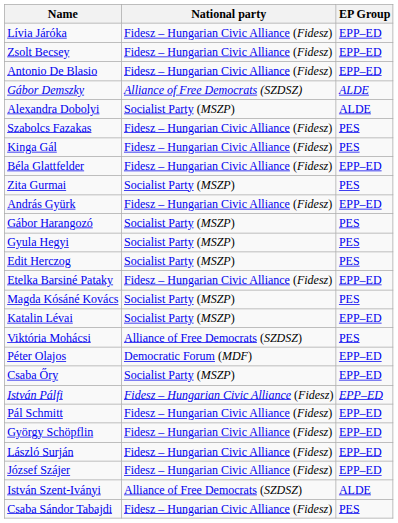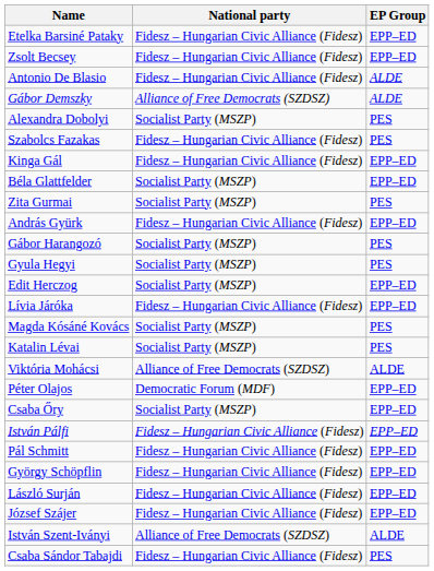 <table class="sortable wikitable">
 <tr>
 <th>Name</th>
 <th>National party</th>
 <th>EP Group</th>
 </tr>
 <tr>
-<td><a href='#'>Lívia Járóka</a></td>
+<td><a href='#'>Etelka Barsiné Pataky</a></td>
 <td> <a href='#'>Fidesz – Hungarian Civic Alliance</a> (<em>Fidesz</em>)</td>
 <td> <a href='#'>EPP–ED</a></td>
 </tr>
 <tr>
 <td><a href='#'>Zsolt Becsey</a></td>
 <td> <a href='#'>Fidesz – Hungarian Civic Alliance</a> (<em>Fidesz</em>)</td>
 <td> <a href='#'>EPP–ED</a></td>
 </tr>
 <tr>
 <td><a href='#'>Antonio De Blasio</a></td>
 <td> <a href='#'>Fidesz – Hungarian Civic Alliance</a> (<em>Fidesz</em>)</td>
-<td> <a href='#'>EPP–ED</a></td>
+<td><em><a href='#'>ALDE</a></em></td>
 </tr>
 <tr>
 <td><em><a href='#'>Gábor Demszky</a></em></td>
 <td><em><a href='#'>Alliance of Free Democrats</a> (SZDSZ)</em></td>
 <td><em><a href='#'>ALDE</a></em></td>
 </tr>
 <tr>
 <td><a href='#'>Alexandra Dobolyi</a></td>
 <td> <a href='#'>Socialist Party</a> (<em>MSZP</em>)</td>
-<td> <a href='#'>ALDE</a></td>
+<td> <a href='#'>PES</a></td>
 </tr>
 <tr>
 <td><a href='#'>Szabolcs Fazakas</a></td>
 <td> <a href='#'>Fidesz – Hungarian Civic Alliance</a> (<em>Fidesz</em>)</td>
 <td> <a href='#'>PES</a></td>
 </tr>
 <tr>
 <td><a href='#'>Kinga Gál</a></td>
 <td> <a href='#'>Fidesz – Hungarian Civic Alliance</a> (<em>Fidesz</em>)</td>
-<td> <a href='#'>PES</a></td>
+<td> <a href='#'>EPP–ED</a></td>
 </tr>
 <tr>
 <td><a href='#'>Béla Glattfelder</a></td>
-<td> <a href='#'>Fidesz – Hungarian Civic Alliance</a> (<em>Fidesz</em>)</td>
+<td> <a href='#'>Socialist Party</a> (<em>MSZP</em>)</td>
 <td> <a href='#'>EPP–ED</a></td>
 </tr>
 <tr>
 <td><a href='#'>Zita Gurmai</a></td>
 <td> <a href='#'>Socialist Party</a> (<em>MSZP</em>)</td>
 <td> <a href='#'>PES</a></td>
 </tr>
 <tr>
 <td><a href='#'>András Gyürk</a></td>
 <td> <a href='#'>Fidesz – Hungarian Civic Alliance</a> (<em>Fidesz</em>)</td>
 <td> <a href='#'>EPP–ED</a></td>
 </tr>
 <tr>
 <td><a href='#'>Gábor Harangozó</a></td>
 <td> <a href='#'>Socialist Party</a> (<em>MSZP</em>)</td>
 <td> <a href='#'>PES</a></td>
 </tr>
 <tr>
 <td><a href='#'>Gyula Hegyi</a></td>
 <td> <a href='#'>Socialist Party</a> (<em>MSZP</em>)</td>
 <td> <a href='#'>PES</a></td>
 </tr>
 <tr>
 <td><a href='#'>Edit Herczog</a></td>
 <td> <a href='#'>Socialist Party</a> (<em>MSZP</em>)</td>
-<td> <a href='#'>PES</a></td>
+<td> <a href='#'>EPP–ED</a></td>
 </tr>
 <tr>
-<td><a href='#'>Etelka Barsiné Pataky</a></td>
+<td><a href='#'>Lívia Járóka</a></td>
 <td> <a href='#'>Fidesz – Hungarian Civic Alliance</a> (<em>Fidesz</em>)</td>
 <td> <a href='#'>EPP–ED</a></td>
 </tr>
 <tr>
 <td><a href='#'>Magda Kósáné Kovács</a></td>
 <td> <a href='#'>Socialist Party</a> (<em>MSZP</em>)</td>
 <td> <a href='#'>PES</a></td>
 </tr>
 <tr>
 <td><a href='#'>Katalin Lévai</a></td>
 <td> <a href='#'>Socialist Party</a> (<em>MSZP</em>)</td>
-<td> <a href='#'>EPP–ED</a></td>
+<td> <a href='#'>PES</a></td>
 </tr>
 <tr>
 <td><a href='#'>Viktória Mohácsi</a></td>
 <td> <a href='#'>Alliance of Free Democrats</a> (<em>SZDSZ</em>)</td>
-<td> <a href='#'>PES</a></td>
+<td> <a href='#'>ALDE</a></td>
 </tr>
 <tr>
 <td><a href='#'>Péter Olajos</a></td>
 <td> <a href='#'>Democratic Forum</a> (<em>MDF</em>)</td>
 <td> <a href='#'>EPP–ED</a></td>
 </tr>
 <tr>
 <td><a href='#'>Csaba Őry</a></td>
 <td> <a href='#'>Socialist Party</a> (<em>MSZP</em>)</td>
 <td> <a href='#'>EPP–ED</a></td>
 </tr>
 <tr>
 <td><em><a href='#'>István Pálfi</a></em></td>
 <td><em><a href='#'>Fidesz – Hungarian Civic Alliance</a></em> (<em>Fidesz</em>)</td>
 <td><em><a href='#'>EPP–ED</a></em></td>
 </tr>
 <tr>
 <td><a href='#'>Pál Schmitt</a></td>
 <td> <a href='#'>Fidesz – Hungarian Civic Alliance</a> (<em>Fidesz</em>)</td>
 <td> <a href='#'>EPP–ED</a></td>
 </tr>
 <tr>
 <td><a href='#'>György Schöpflin</a></td>
 <td> <a href='#'>Fidesz – Hungarian Civic Alliance</a> (<em>Fidesz</em>)</td>
 <td> <a href='#'>EPP–ED</a></td>
 </tr>
 <tr>
 <td><a href='#'>László Surján</a></td>
 <td> <a href='#'>Fidesz – Hungarian Civic Alliance</a> (<em>Fidesz</em>)</td>
 <td> <a href='#'>EPP–ED</a></td>
 </tr>
 <tr>
 <td><a href='#'>József Szájer</a></td>
 <td> <a href='#'>Fidesz – Hungarian Civic Alliance</a> (<em>Fidesz</em>)</td>
 <td> <a href='#'>EPP–ED</a></td>
 </tr>
 <tr>
 <td><a href='#'>István Szent-Iványi</a></td>
 <td> <a href='#'>Alliance of Free Democrats</a> (<em>SZDSZ</em>)</td>
 <td> <a href='#'>ALDE</a></td>
 </tr>
 <tr>
 <td><a href='#'>Csaba Sándor Tabajdi</a></td>
 <td> <a href='#'>Fidesz – Hungarian Civic Alliance</a> (<em>Fidesz</em>)</td>
 <td> <a href='#'>PES</a></td>
 </tr>
 </table>
